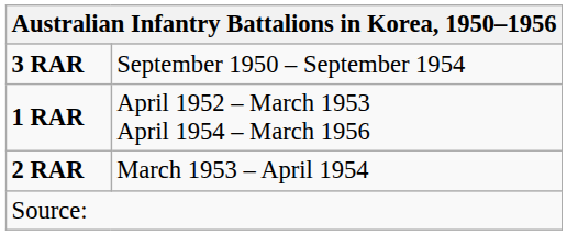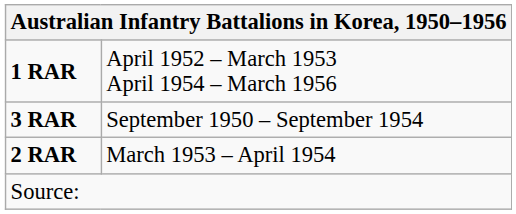 <table class="wikitable collapsible collapsed" align=right style="margin:0 0 1em 1em" style="font-size: 80%">
 <tr>
 <th colspan="2" style="text-align:center"><strong>Australian Infantry Battalions in Korea, 1950–1956</strong><br></th>
 </tr>
 <tr>
+<td><strong>1 RAR</strong></td>
+<td>April 1952 – March 1953<br>April 1954 – March 1956</td>
+</tr>
+<tr>
 <td><strong>3 RAR</strong></td>
 <td>September 1950 – September 1954</td>
-</tr>
-<tr>
-<td><strong>1 RAR</strong></td>
-<td>April 1952 – March 1953<br>April 1954 – March 1956</td>
 </tr>
 <tr>
 <td><strong>2 RAR</strong></td>
 <td>March 1953 – April 1954</td>
 </tr>
 <tr>
 <td colspan="2" style="text-align: left;">Source: </td>
 </tr>
 </table>
